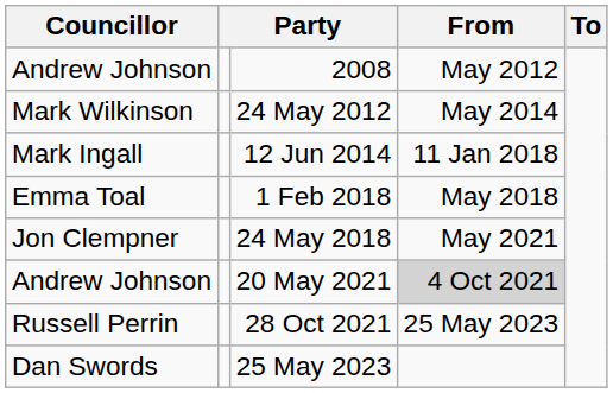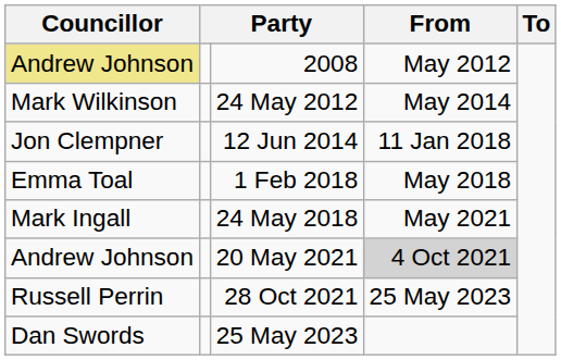 <table class=wikitable>
 <tr>
 <th>Councillor</th>
 <th colspan=2>Party</th>
 <th>From</th>
 <th>To</th>
 </tr>
 <tr>
-<td>Andrew Johnson</td>
+<td style="background: khaki;">Andrew Johnson</td>
 <td></td>
 <td align=right>2008</td>
 <td align=right>May 2012</td>
 </tr>
 <tr>
 <td>Mark Wilkinson</td>
 <td></td>
 <td align=right>24 May 2012</td>
 <td align=right>May 2014</td>
 </tr>
 <tr>
-<td>Mark Ingall</td>
+<td>Jon Clempner</td>
 <td></td>
 <td align=right>12 Jun 2014</td>
 <td align=right>11 Jan 2018</td>
 </tr>
 <tr>
 <td>Emma Toal</td>
 <td></td>
 <td align=right>1 Feb 2018</td>
 <td align=right>May 2018</td>
 </tr>
 <tr>
-<td>Jon Clempner</td>
+<td>Mark Ingall</td>
 <td></td>
 <td align=right>24 May 2018</td>
 <td align=right>May 2021</td>
 </tr>
 <tr>
 <td>Andrew Johnson</td>
 <td></td>
 <td align=right>20 May 2021</td>
 <td align=right style="background: lightgrey;">4 Oct 2021</td>
 </tr>
 <tr>
 <td>Russell Perrin</td>
 <td></td>
 <td align=right>28 Oct 2021</td>
 <td align=right>25 May 2023</td>
 </tr>
 <tr>
 <td>Dan Swords</td>
 <td></td>
 <td align=right>25 May 2023</td>
 <td align=right></td>
 </tr>
 </table>
